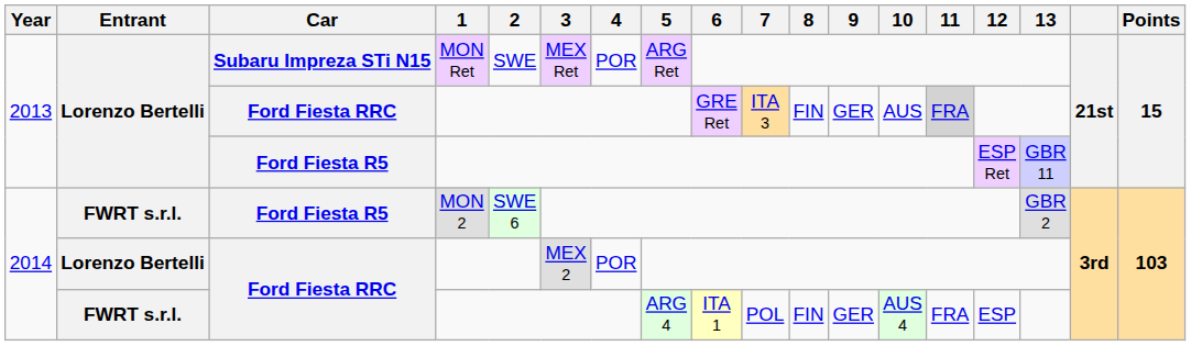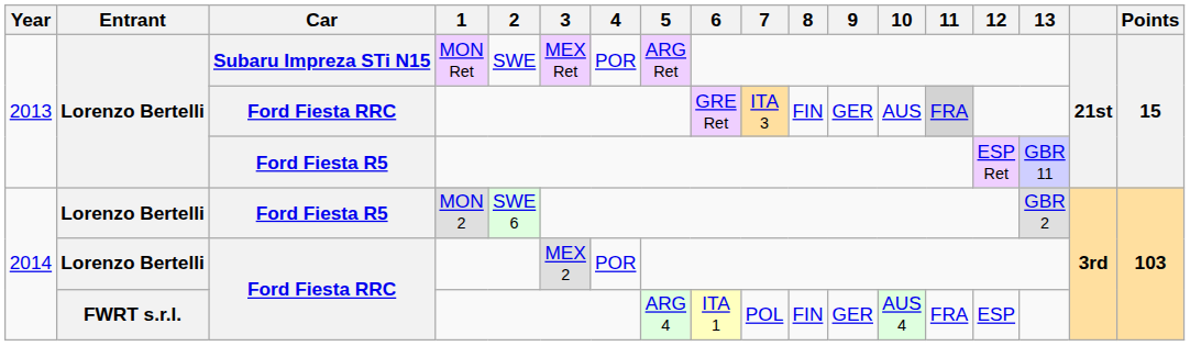 <table class="wikitable" style="text-align:center; font-size:85%">
 <tr>
 <th>Year</th>
 <th>Entrant</th>
 <th>Car</th>
 <th>1</th>
 <th>2</th>
 <th>3</th>
 <th>4</th>
 <th>5</th>
 <th>6</th>
 <th>7</th>
 <th>8</th>
 <th>9</th>
 <th>10</th>
 <th>11</th>
 <th>12</th>
 <th>13</th>
 <th></th>
 <th>Points</th>
 </tr>
 <tr>
 <td rowspan=3><a href='#'>2013</a></td>
 <th rowspan=3 nowrap>Lorenzo Bertelli</th>
 <th nowrap><a href='#'>Subaru Impreza STi N15</a></th>
 <td style="background:#EFCFFF;"><a href='#'>MON</a><br><small>Ret</small></td>
 <td><a href='#'>SWE</a></td>
 <td style="background:#EFCFFF;"><a href='#'>MEX</a><br><small>Ret</small></td>
 <td><a href='#'>POR</a></td>
 <td style="background:#EFCFFF;"><a href='#'>ARG</a><br><small>Ret</small></td>
 <td colspan=8></td>
 <th rowspan=3>21st</th>
 <th rowspan=3>15</th>
 </tr>
 <tr>
 <th nowrap><a href='#'>Ford Fiesta RRC</a></th>
 <td colspan=5></td>
 <td style="background:#EFCFFF;"><a href='#'>GRE</a><br><small>Ret</small></td>
 <td style="background:#FFDF9F;"><a href='#'>ITA</a><br><small>3</small></td>
 <td><a href='#'>FIN</a></td>
 <td><a href='#'>GER</a></td>
 <td><a href='#'>AUS</a></td>
 <td style="background: lightgrey;"><a href='#'>FRA</a></td>
 <td colspan=2></td>
 </tr>
 <tr>
 <th nowrap><a href='#'>Ford Fiesta R5</a></th>
 <td colspan=11></td>
 <td style="background:#EFCFFF;"><a href='#'>ESP</a><br><small>Ret</small></td>
 <td style="background:#CFCFFF;"><a href='#'>GBR</a><br><small>11</small></td>
 </tr>
 <tr>
 <td rowspan=3><a href='#'>2014</a></td>
-<th nowrap>FWRT s.r.l.</th>
+<th nowrap>Lorenzo Bertelli</th>
 <th nowrap><a href='#'>Ford Fiesta R5</a></th>
 <td style="background:#DFDFDF;"><a href='#'>MON</a><br><small>2</small></td>
 <td style="background:#DFFFDF;"><a href='#'>SWE</a><br><small>6</small></td>
 <td colspan=10></td>
 <td style="background:#DFDFDF;"><a href='#'>GBR</a><br><small>2</small></td>
 <th rowspan=3 style="background:#FFDF9F;"><strong>3rd</strong></th>
 <th rowspan=3 style="background:#FFDF9F;"><strong>103</strong></th>
 </tr>
 <tr>
 <th nowrap>Lorenzo Bertelli</th>
 <th rowspan=2 nowrap><a href='#'>Ford Fiesta RRC</a></th>
 <td colspan=2></td>
 <td style="background:#DFDFDF;"><a href='#'>MEX</a><br><small>2</small></td>
 <td><a href='#'>POR</a></td>
 <td colspan=9></td>
 </tr>
 <tr>
 <th nowrap>FWRT s.r.l.</th>
 <td colspan=4></td>
 <td style="background:#DFFFDF;"><a href='#'>ARG</a><br><small>4</small></td>
 <td style="background:#FFFFBF;"><a href='#'>ITA</a><br><small>1</small></td>
 <td><a href='#'>POL</a></td>
 <td><a href='#'>FIN</a></td>
 <td><a href='#'>GER</a></td>
 <td style="background:#DFFFDF;"><a href='#'>AUS</a><br><small>4</small></td>
 <td><a href='#'>FRA</a></td>
 <td><a href='#'>ESP</a></td>
 <td></td>
 </tr>
 </table>
